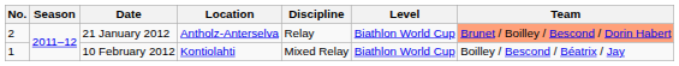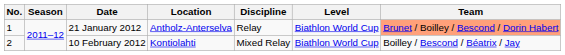 <table class="wikitable sortable" style="text-align:left">
 <tr>
 <th>No.</th>
 <th>Season</th>
 <th>Date</th>
 <th>Location</th>
 <th>Discipline</th>
 <th>Level</th>
 <th>Team</th>
 </tr>
 <tr>
-<td>2</td>
+<td>1</td>
 <td rowspan=2><a href='#'>2011–12</a></td>
 <td>21 January 2012</td>
 <td> <a href='#'>Antholz-Anterselva</a></td>
 <td>Relay</td>
 <td><a href='#'>Biathlon World Cup</a></td>
 <td style="background: lightsalmon;"><a href='#'>Brunet</a> / Boilley / <a href='#'>Bescond</a> / <a href='#'>Dorin Habert</a></td>
 </tr>
 <tr>
-<td>1</td>
+<td>2</td>
 <td>10 February 2012</td>
 <td> <a href='#'>Kontiolahti</a></td>
 <td>Mixed Relay</td>
 <td><a href='#'>Biathlon World Cup</a></td>
 <td>Boilley / <a href='#'>Bescond</a> / <a href='#'>Béatrix</a> / <a href='#'>Jay</a></td>
 </tr>
 </table>
